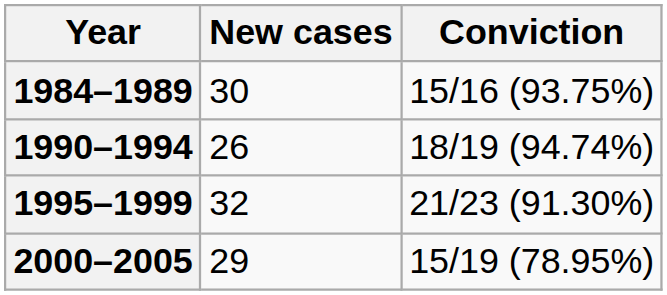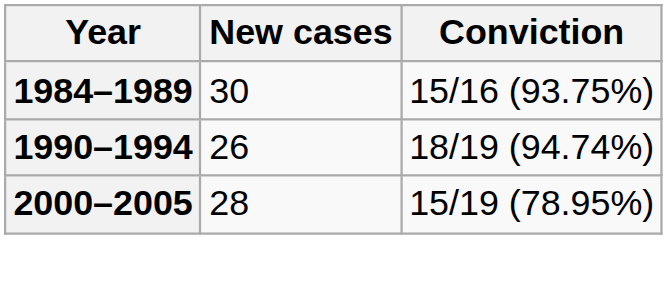 <table class="wikitable">
 <tr>
 <th>Year</th>
 <th>New cases</th>
 <th>Conviction</th>
 </tr>
 <tr>
 <th>1984–1989</th>
 <td>30</td>
 <td>15/16 (93.75%)</td>
 </tr>
 <tr>
 <th>1990–1994</th>
 <td>26</td>
 <td>18/19 (94.74%)</td>
 </tr>
 <tr>
-<th>1995–1999</th>
-<td>32</td>
-<td>21/23 (91.30%)</td>
-</tr>
-<tr>
 <th>2000–2005</th>
-<td>29</td>
+<td>28</td>
 <td>15/19 (78.95%)</td>
 </tr>
 </table>
